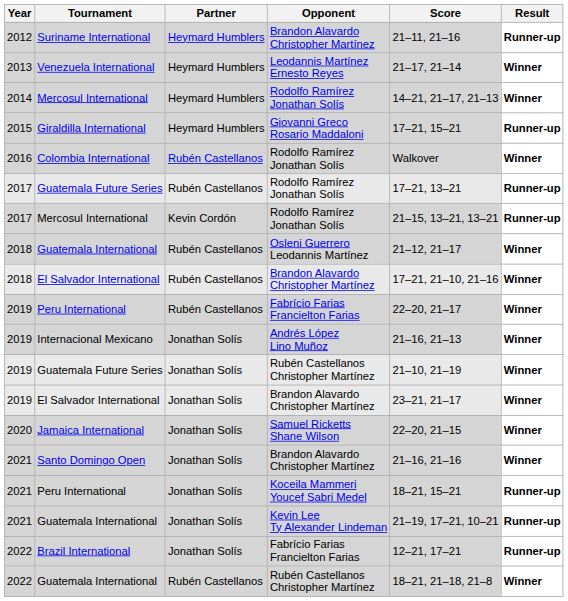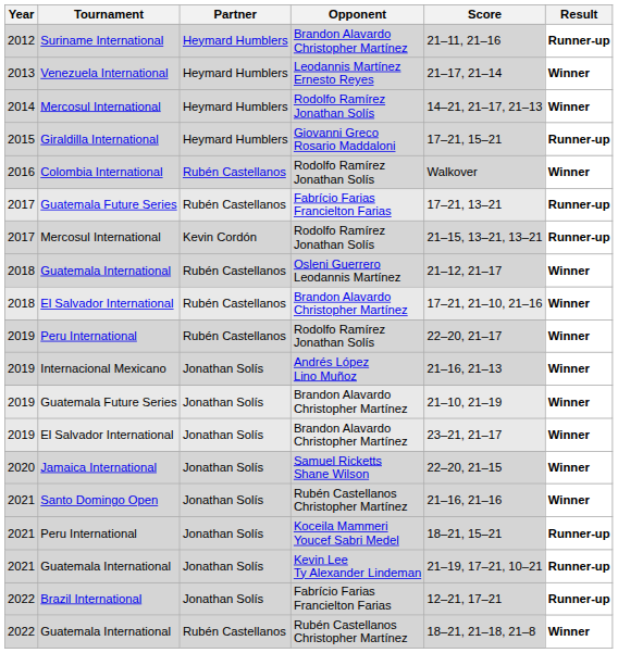 <table class="sortable wikitable" style="font-size: 90%;">
 <tr>
 <th>Year</th>
 <th>Tournament</th>
 <th>Partner</th>
 <th>Opponent</th>
 <th>Score</th>
 <th>Result</th>
 </tr>
 <tr style="background:#D5D5D5">
 <td align="center">2012</td>
 <td align="left"><a href='#'>Suriname International</a></td>
 <td align="left"> <a href='#'>Heymard Humblers</a></td>
 <td align="left"> <a href='#'>Brandon Alavardo</a><br> <a href='#'>Christopher Martínez</a></td>
 <td align="left">21–11, 21–16</td>
 <td style="text-align:left; background:white"> <strong>Runner-up</strong></td>
 </tr>
 <tr style="background:#D5D5D5">
 <td align="center">2013</td>
 <td align="left"><a href='#'>Venezuela International</a></td>
 <td align="left"> Heymard Humblers</td>
 <td align="left"> <a href='#'>Leodannis Martínez</a><br> <a href='#'>Ernesto Reyes</a></td>
 <td align="left">21–17, 21–14</td>
 <td style="text-align:left; background:white"> <strong>Winner</strong></td>
 </tr>
 <tr style="background:#D5D5D5">
 <td align="center">2014</td>
 <td align="left"><a href='#'>Mercosul International</a></td>
 <td align="left"> Heymard Humblers</td>
 <td align="left"> <a href='#'>Rodolfo Ramírez</a><br> <a href='#'>Jonathan Solís</a></td>
 <td align="left">14–21, 21–17, 21–13</td>
 <td style="text-align:left; background:white"> <strong>Winner</strong></td>
 </tr>
 <tr style="background:#D5D5D5">
 <td align="center">2015</td>
 <td align="left"><a href='#'>Giraldilla International</a></td>
 <td align="left"> Heymard Humblers</td>
 <td align="left"> <a href='#'>Giovanni Greco</a><br> <a href='#'>Rosario Maddaloni</a></td>
 <td align="left">17–21, 15–21</td>
 <td style="text-align:left; background:white"> <strong>Runner-up</strong></td>
 </tr>
 <tr style="background:#D5D5D5">
 <td align="center">2016</td>
 <td align="left"><a href='#'>Colombia International</a></td>
 <td align="left"> <a href='#'>Rubén Castellanos</a></td>
 <td align="left"> Rodolfo Ramírez<br> Jonathan Solís</td>
 <td align="left">Walkover</td>
 <td style="text-align:left; background:white"> <strong>Winner</strong></td>
 </tr>
 <tr style="background:#E9E9E9">
 <td align="center">2017</td>
 <td align="left"><a href='#'>Guatemala Future Series</a></td>
 <td align="left"> Rubén Castellanos</td>
-<td align="left"> Rodolfo Ramírez<br> Jonathan Solís</td>
+<td align="left"> <a href='#'>Fabrício Farias</a><br> <a href='#'>Francielton Farias</a></td>
 <td align="left">17–21, 13–21</td>
 <td style="text-align:left; background:white"> <strong>Runner-up</strong></td>
 </tr>
 <tr style="background:#D5D5D5">
 <td align="center">2017</td>
 <td align="left">Mercosul International</td>
 <td align="left"> Kevin Cordón</td>
 <td align="left"> Rodolfo Ramírez<br> Jonathan Solís</td>
 <td align="left">21–15, 13–21, 13–21</td>
 <td style="text-align:left; background:white"> <strong>Runner-up</strong></td>
 </tr>
 <tr style="background:#D5D5D5">
 <td align="center">2018</td>
 <td align="left"><a href='#'>Guatemala International</a></td>
 <td align="left"> Rubén Castellanos</td>
 <td align="left"> <a href='#'>Osleni Guerrero</a><br> Leodannis Martínez</td>
 <td align="left">21–12, 21–17</td>
 <td style="text-align:left; background:white"> <strong>Winner</strong></td>
 </tr>
 <tr style="background:#E9E9E9">
 <td align="center">2018</td>
 <td align="left"><a href='#'>El Salvador International</a></td>
 <td align="left"> Rubén Castellanos</td>
 <td align="left"> <a href='#'>Brandon Alavardo</a><br> <a href='#'>Christopher Martínez</a></td>
 <td align="left">17–21, 21–10, 21–16</td>
 <td style="text-align:left; background:white"> <strong>Winner</strong></td>
 </tr>
 <tr style="background:#D5D5D5">
 <td align="center">2019</td>
 <td align="left"><a href='#'>Peru International</a></td>
 <td align="left"> Rubén Castellanos</td>
-<td align="left"> <a href='#'>Fabrício Farias</a><br> <a href='#'>Francielton Farias</a></td>
+<td align="left"> Rodolfo Ramírez<br> Jonathan Solís</td>
 <td align="left">22–20, 21–17</td>
 <td style="text-align:left; background:white"> <strong>Winner</strong></td>
 </tr>
 <tr style="background:#D5D5D5">
 <td align="center">2019</td>
 <td align="left">Internacional Mexicano</td>
 <td align="left"> Jonathan Solís</td>
 <td align="left"> <a href='#'>Andrés López</a><br> <a href='#'>Lino Muñoz</a></td>
 <td align="left">21–16, 21–13</td>
 <td style="text-align:left; background:white"> <strong>Winner</strong></td>
 </tr>
 <tr style="background:#E9E9E9">
 <td align="center">2019</td>
 <td align="left">Guatemala Future Series</td>
 <td align="left"> Jonathan Solís</td>
-<td align="left"> Rubén Castellanos<br> Christopher Martínez</td>
+<td align="left"> Brandon Alavardo<br> Christopher Martínez</td>
 <td align="left">21–10, 21–19</td>
 <td style="text-align:left; background:white"> <strong>Winner</strong></td>
 </tr>
 <tr style="background:#E9E9E9">
 <td align="center">2019</td>
 <td align="left">El Salvador International</td>
 <td align="left"> Jonathan Solís</td>
 <td align="left"> Brandon Alavardo<br> Christopher Martínez</td>
 <td align="left">23–21, 21–17</td>
 <td style="text-align:left; background:white"> <strong>Winner</strong></td>
 </tr>
 <tr style="background:#D5D5D5">
 <td align="center">2020</td>
 <td align="left"><a href='#'>Jamaica International</a></td>
 <td align="left"> Jonathan Solís</td>
 <td align="left"> <a href='#'>Samuel Ricketts</a><br> <a href='#'>Shane Wilson</a></td>
 <td align="left">22–20, 21–15</td>
 <td style="text-align:left; background:white"> <strong>Winner</strong></td>
 </tr>
 <tr bgcolor="#D5D5D5">
 <td align="center">2021</td>
 <td align="left"><a href='#'>Santo Domingo Open</a></td>
 <td align="left"> Jonathan Solís</td>
-<td align="left"> Brandon Alavardo<br> Christopher Martínez</td>
+<td align="left"> Rubén Castellanos<br> Christopher Martínez</td>
 <td align="left">21–16, 21–16</td>
 <td style="text-align:left; background:white"> <strong>Winner</strong></td>
 </tr>
 <tr bgcolor="#D5D5D5">
 <td align="center">2021</td>
 <td align="left">Peru International</td>
 <td align="left"> Jonathan Solís</td>
 <td align="left"> <a href='#'>Koceila Mammeri</a><br> <a href='#'>Youcef Sabri Medel</a></td>
 <td align="left">18–21, 15–21</td>
 <td style="text-align:left; background:white"> <strong>Runner-up</strong></td>
 </tr>
 <tr style="background:#D5D5D5">
 <td align="center">2021</td>
 <td align="left">Guatemala International</td>
 <td align="left"> Jonathan Solís</td>
 <td align="left"> <a href='#'>Kevin Lee</a><br> <a href='#'>Ty Alexander Lindeman</a></td>
 <td align="left">21–19, 17–21, 10–21</td>
 <td style="text-align:left; background:white"> <strong>Runner-up</strong></td>
 </tr>
 <tr bgcolor="#D5D5D5">
 <td align="center">2022</td>
 <td align="left"><a href='#'>Brazil International</a></td>
 <td align="left"> Jonathan Solís</td>
 <td align="left"> Fabrício Farias<br> Francielton Farias</td>
 <td align="left">12–21, 17–21</td>
 <td style="text-align:left; background:white"> <strong>Runner-up</strong></td>
 </tr>
 <tr style="background:#D5D5D5">
 <td align="center">2022</td>
 <td align="left">Guatemala International</td>
 <td align="left"> Rubén Castellanos</td>
 <td align="left"> Rubén Castellanos<br> Christopher Martínez</td>
 <td align="left">18–21, 21–18, 21–8</td>
 <td style="text-align:left; background:white"> <strong>Winner</strong></td>
 </tr>
 </table>
